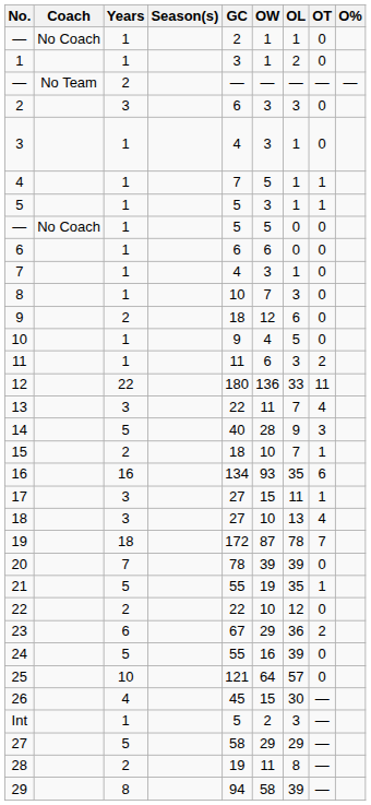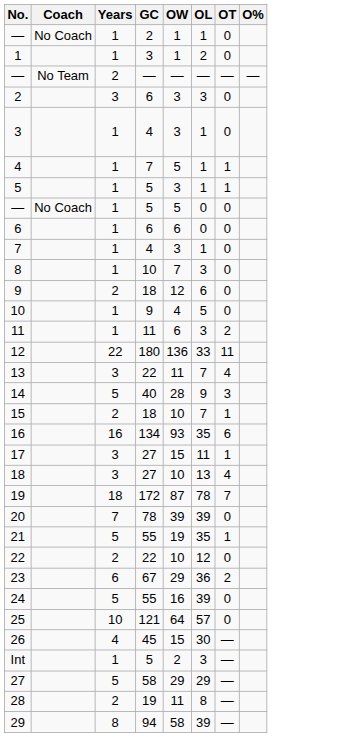 <table class="wikitable sortable" style="text-align:center;">
 <tr>
 <th>No.</th>
 <th>Coach</th>
 <th>Years</th>
-<th>Season(s)</th>
 <th>GC</th>
 <th>OW</th>
 <th>OL</th>
 <th>OT</th>
 <th>O%</th>
 </tr>
 <tr>
 <td>—</td>
 <td>No Coach</td>
 <td>1</td>
-<td></td>
 <td>2</td>
 <td>1</td>
 <td>1</td>
 <td>0</td>
 <td></td>
 </tr>
 <tr>
 <td>1</td>
 <td></td>
 <td>1</td>
-<td></td>
 <td>3</td>
 <td>1</td>
 <td>2</td>
 <td>0</td>
 <td></td>
 </tr>
 <tr>
 <td>—</td>
 <td>No Team</td>
 <td>2</td>
-<td></td>
 <td>—</td>
 <td>—</td>
 <td>—</td>
 <td>—</td>
 <td>—</td>
 </tr>
 <tr>
 <td>2</td>
 <td></td>
 <td>3</td>
-<td></td>
 <td>6</td>
 <td>3</td>
 <td>3</td>
 <td>0</td>
 <td></td>
 </tr>
 <tr>
 <td>3</td>
 <td><br><br><br></td>
 <td>1</td>
-<td></td>
 <td>4</td>
 <td>3</td>
 <td>1</td>
 <td>0</td>
 <td></td>
 </tr>
 <tr>
 <td>4</td>
 <td></td>
 <td>1</td>
-<td></td>
 <td>7</td>
 <td>5</td>
 <td>1</td>
 <td>1</td>
 <td></td>
 </tr>
 <tr>
 <td>5</td>
 <td></td>
 <td>1</td>
-<td></td>
 <td>5</td>
 <td>3</td>
 <td>1</td>
 <td>1</td>
 <td></td>
 </tr>
 <tr>
 <td>—</td>
 <td>No Coach</td>
 <td>1</td>
-<td></td>
 <td>5</td>
 <td>5</td>
 <td>0</td>
 <td>0</td>
 <td></td>
 </tr>
 <tr>
 <td>6</td>
 <td></td>
 <td>1</td>
-<td></td>
 <td>6</td>
 <td>6</td>
 <td>0</td>
 <td>0</td>
 <td></td>
 </tr>
 <tr>
 <td>7</td>
 <td></td>
 <td>1</td>
-<td></td>
 <td>4</td>
 <td>3</td>
 <td>1</td>
 <td>0</td>
 <td></td>
 </tr>
 <tr>
 <td>8</td>
 <td></td>
 <td>1</td>
-<td></td>
 <td>10</td>
 <td>7</td>
 <td>3</td>
 <td>0</td>
 <td></td>
 </tr>
 <tr>
 <td>9</td>
 <td></td>
 <td>2</td>
-<td></td>
 <td>18</td>
 <td>12</td>
 <td>6</td>
 <td>0</td>
 <td></td>
 </tr>
 <tr>
 <td>10</td>
 <td></td>
 <td>1</td>
-<td></td>
 <td>9</td>
 <td>4</td>
 <td>5</td>
 <td>0</td>
 <td></td>
 </tr>
 <tr>
 <td>11</td>
 <td {{nowrap><br></td>
 <td>1</td>
-<td></td>
 <td>11</td>
 <td>6</td>
 <td>3</td>
 <td>2</td>
 <td></td>
 </tr>
 <tr>
 <td>12</td>
 <td></td>
 <td>22</td>
-<td></td>
 <td>180</td>
 <td>136</td>
 <td>33</td>
 <td>11</td>
 <td></td>
 </tr>
 <tr>
 <td>13</td>
 <td></td>
 <td>3</td>
-<td></td>
 <td>22</td>
 <td>11</td>
 <td>7</td>
 <td>4</td>
 <td></td>
 </tr>
 <tr>
 <td>14</td>
 <td></td>
 <td>5</td>
-<td></td>
 <td>40</td>
 <td>28</td>
 <td>9</td>
 <td>3</td>
 <td></td>
 </tr>
 <tr>
 <td>15</td>
 <td></td>
 <td>2</td>
-<td></td>
 <td>18</td>
 <td>10</td>
 <td>7</td>
 <td>1</td>
 <td></td>
 </tr>
 <tr>
 <td>16</td>
 <td></td>
 <td>16</td>
-<td {{nowrap><br></td>
 <td>134</td>
 <td>93</td>
 <td>35</td>
 <td>6</td>
 <td></td>
 </tr>
 <tr>
 <td>17</td>
 <td></td>
 <td>3</td>
-<td></td>
 <td>27</td>
 <td>15</td>
 <td>11</td>
 <td>1</td>
 <td></td>
 </tr>
 <tr>
 <td>18</td>
 <td></td>
 <td>3</td>
-<td></td>
 <td>27</td>
 <td>10</td>
 <td>13</td>
 <td>4</td>
 <td></td>
 </tr>
 <tr>
 <td>19</td>
 <td></td>
 <td>18</td>
-<td></td>
 <td>172</td>
 <td>87</td>
 <td>78</td>
 <td>7</td>
 <td></td>
 </tr>
 <tr>
 <td>20</td>
 <td></td>
 <td>7</td>
-<td></td>
 <td>78</td>
 <td>39</td>
 <td>39</td>
 <td>0</td>
 <td></td>
 </tr>
 <tr>
 <td>21</td>
 <td></td>
 <td>5</td>
-<td></td>
 <td>55</td>
 <td>19</td>
 <td>35</td>
 <td>1</td>
 <td></td>
 </tr>
 <tr>
 <td>22</td>
 <td></td>
 <td>2</td>
-<td></td>
 <td>22</td>
 <td>10</td>
 <td>12</td>
 <td>0</td>
 <td></td>
 </tr>
 <tr>
 <td>23</td>
 <td></td>
 <td>6</td>
-<td></td>
 <td>67</td>
 <td>29</td>
 <td>36</td>
 <td>2</td>
 <td></td>
 </tr>
 <tr>
 <td>24</td>
 <td></td>
 <td>5</td>
-<td></td>
 <td>55</td>
 <td>16</td>
 <td>39</td>
 <td>0</td>
 <td></td>
 </tr>
 <tr>
 <td>25</td>
 <td></td>
 <td>10</td>
-<td></td>
 <td>121</td>
 <td>64</td>
 <td>57</td>
 <td>0</td>
 <td></td>
 </tr>
 <tr>
 <td>26</td>
 <td></td>
 <td>4</td>
-<td></td>
 <td>45</td>
 <td>15</td>
 <td>30</td>
 <td>—</td>
 <td></td>
 </tr>
 <tr>
 <td>Int</td>
 <td></td>
 <td>1</td>
-<td></td>
 <td>5</td>
 <td>2</td>
 <td>3</td>
 <td>—</td>
 <td></td>
 </tr>
 <tr>
 <td>27</td>
 <td></td>
 <td>5</td>
-<td></td>
 <td>58</td>
 <td>29</td>
 <td>29</td>
 <td>—</td>
 <td></td>
 </tr>
 <tr>
 <td>28</td>
 <td></td>
 <td>2</td>
-<td></td>
 <td>19</td>
 <td>11</td>
 <td>8</td>
 <td>—</td>
 <td></td>
 </tr>
 <tr>
 <td>29</td>
 <td></td>
 <td>8</td>
-<td></td>
 <td>94</td>
 <td>58</td>
 <td>39</td>
 <td>—</td>
 <td></td>
 </tr>
 </table>
